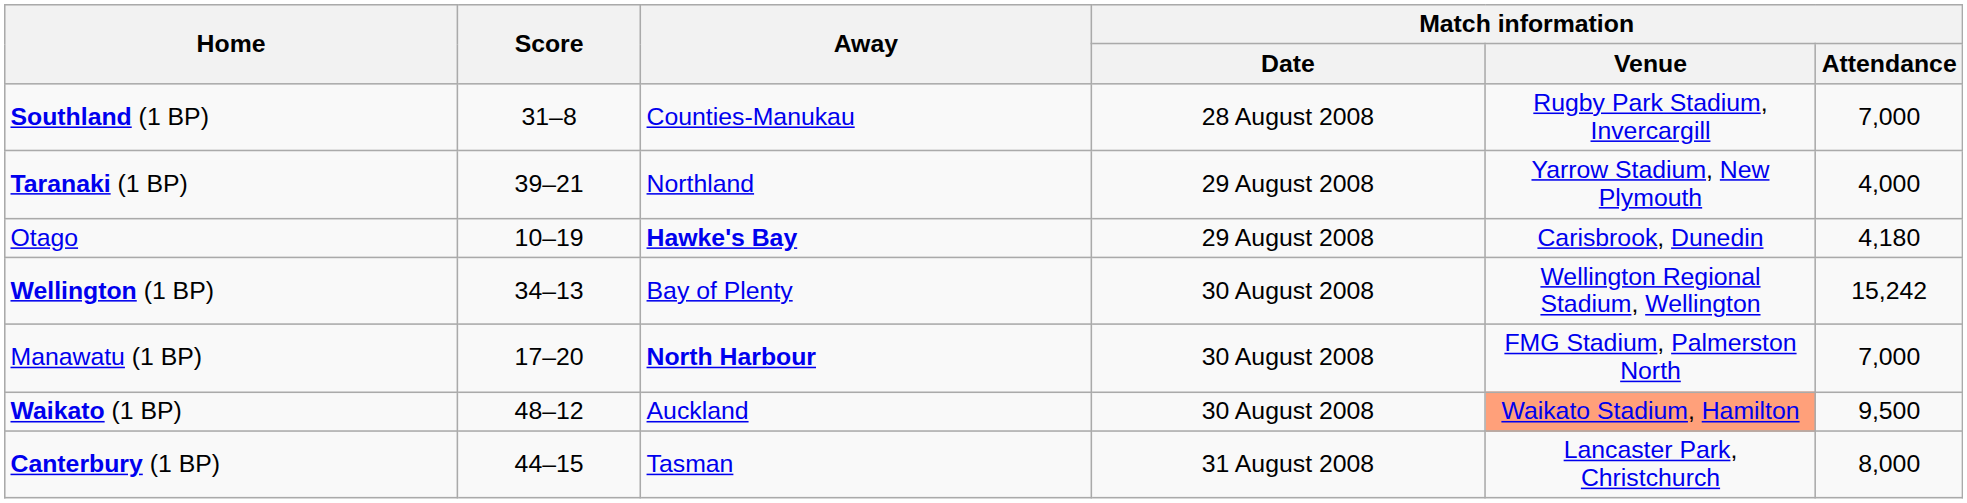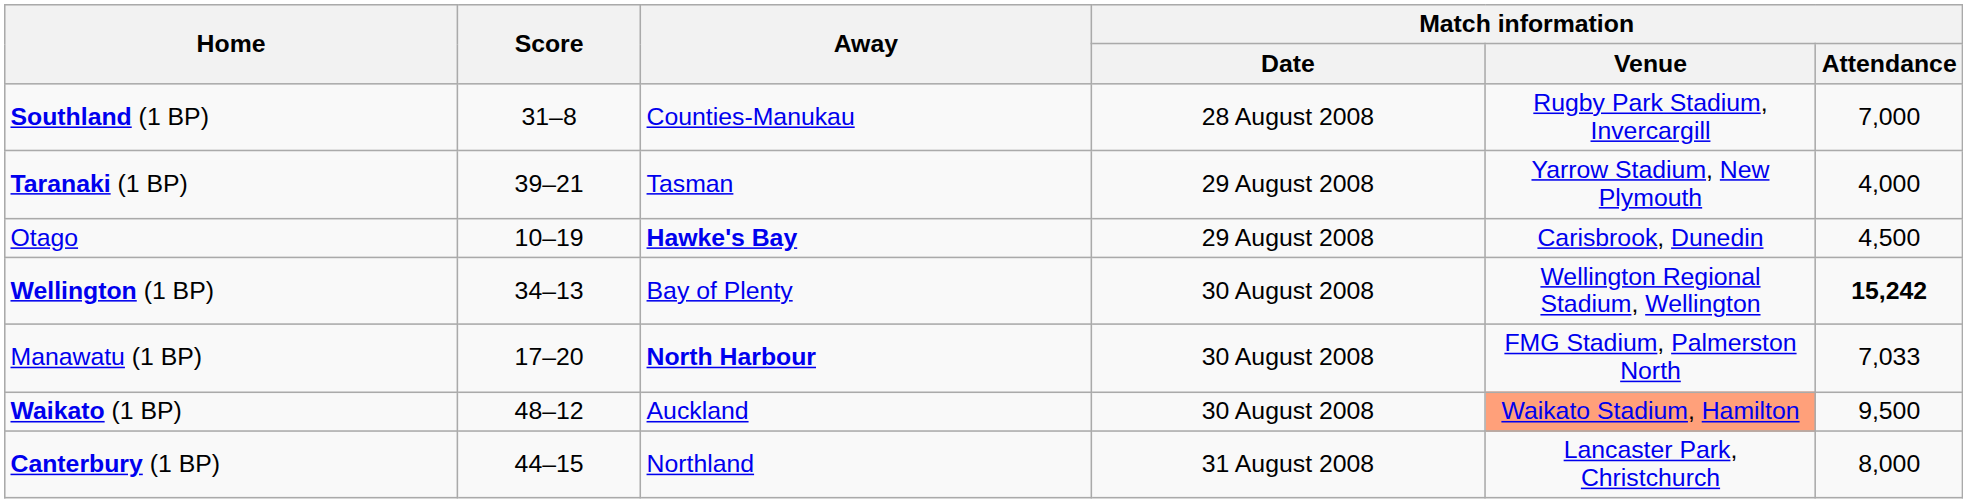 <table class="wikitable" style="text-align:center" width=100%>
 <tr>
 <th rowspan=2 width=25%>Home</th>
 <th rowspan=2 width=10%>Score</th>
 <th rowspan=2 width=25%>Away</th>
 <th colspan=6>Match information</th>
 </tr>
 <tr>
 <th width=22%>Date</th>
 <th width=22%>Venue</th>
 <th width=22%>Attendance</th>
 </tr>
 <tr>
 <td style="text-align:left"><strong><a href='#'>Southland</a></strong> (1 BP)</td>
 <td>31–8</td>
 <td style="text-align:left"><a href='#'>Counties-Manukau</a></td>
 <td>28 August 2008</td>
 <td><a href='#'>Rugby Park Stadium</a>, <a href='#'>Invercargill</a></td>
 <td>7,000</td>
 </tr>
 <tr>
 <td style="text-align:left"><strong><a href='#'>Taranaki</a></strong> (1 BP)</td>
 <td>39–21</td>
-<td style="text-align:left"><a href='#'>Northland</a></td>
+<td style="text-align:left"><a href='#'>Tasman</a></td>
 <td>29 August 2008</td>
 <td><a href='#'>Yarrow Stadium</a>, <a href='#'>New Plymouth</a></td>
 <td>4,000</td>
 </tr>
 <tr>
 <td style="text-align:left"><a href='#'>Otago</a></td>
 <td>10–19</td>
 <td style="text-align:left"><strong><a href='#'>Hawke's Bay</a></strong></td>
 <td>29 August 2008</td>
 <td><a href='#'>Carisbrook</a>, <a href='#'>Dunedin</a></td>
-<td>4,180</td>
+<td>4,500</td>
 </tr>
 <tr>
 <td style="text-align:left"><strong><a href='#'>Wellington</a></strong> (1 BP)</td>
 <td>34–13</td>
 <td style="text-align:left"><a href='#'>Bay of Plenty</a></td>
 <td>30 August 2008</td>
 <td><a href='#'>Wellington Regional Stadium</a>, <a href='#'>Wellington</a></td>
-<td>15,242</td>
+<td><strong>15,242</strong></td>
 </tr>
 <tr>
 <td style="text-align:left"><a href='#'>Manawatu</a> (1 BP)</td>
 <td>17–20</td>
 <td style="text-align:left"><strong><a href='#'>North Harbour</a></strong></td>
 <td>30 August 2008</td>
 <td><a href='#'>FMG Stadium</a>, <a href='#'>Palmerston North</a></td>
-<td>7,000</td>
+<td>7,033</td>
 </tr>
 <tr>
 <td style="text-align:left"><strong><a href='#'>Waikato</a></strong> (1 BP)</td>
 <td>48–12</td>
 <td style="text-align:left"><a href='#'>Auckland</a></td>
 <td>30 August 2008</td>
 <td style="background: lightsalmon;"><a href='#'>Waikato Stadium</a>, <a href='#'>Hamilton</a></td>
 <td>9,500</td>
 </tr>
 <tr>
 <td style="text-align:left"><strong><a href='#'>Canterbury</a></strong> (1 BP)</td>
 <td>44–15</td>
-<td style="text-align:left"><a href='#'>Tasman</a></td>
+<td style="text-align:left"><a href='#'>Northland</a></td>
 <td>31 August 2008</td>
 <td><a href='#'>Lancaster Park</a>, <a href='#'>Christchurch</a></td>
 <td>8,000</td>
 </tr>
 </table>
